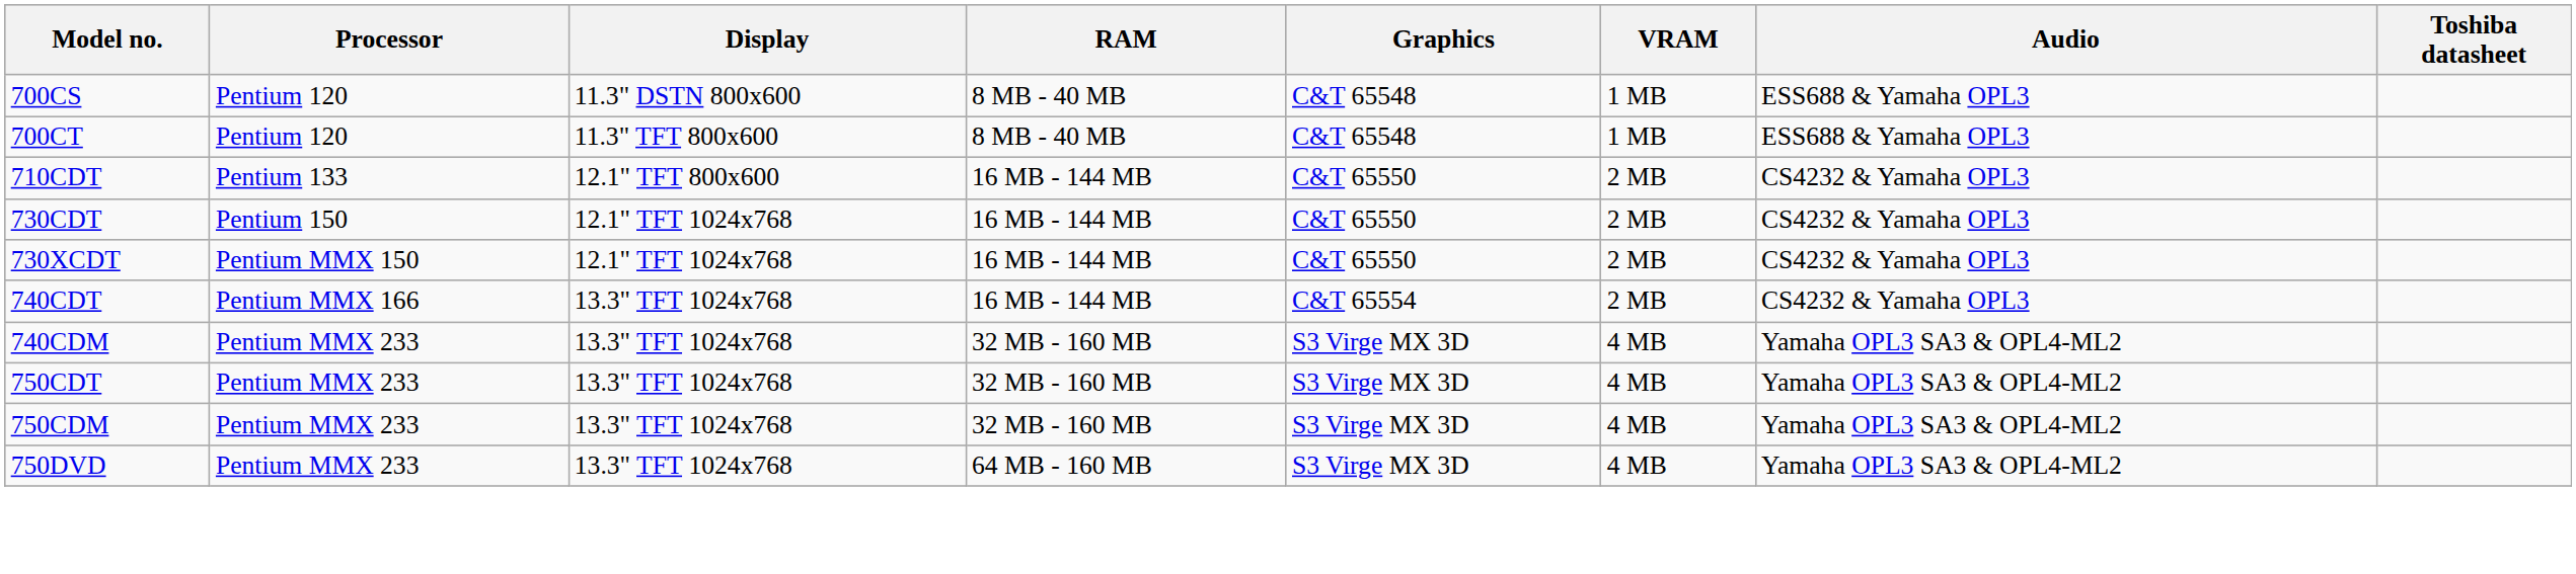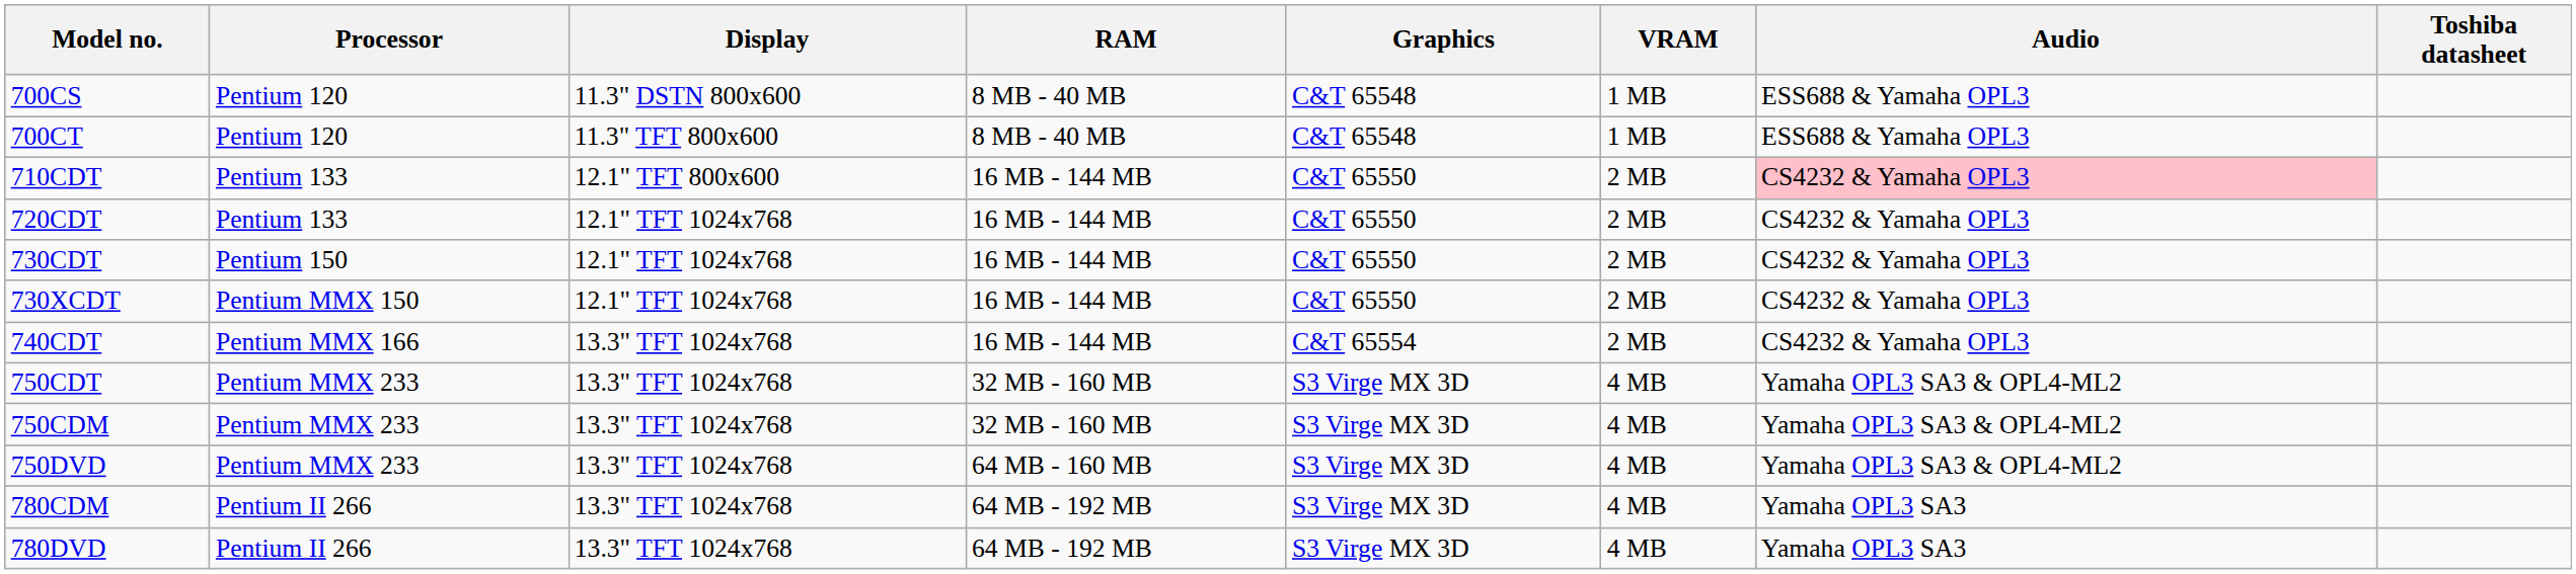 <table class="wikitable sortable" style="width:100%;">
 <tr>
 <th>Model no.</th>
 <th>Processor</th>
 <th>Display</th>
 <th>RAM</th>
 <th>Graphics</th>
 <th>VRAM</th>
 <th>Audio</th>
 <th>Toshiba<br>datasheet</th>
 </tr>
 <tr>
 <td><a href='#'> 700CS</a></td>
 <td><a href='#'>Pentium</a> 120</td>
 <td>11.3" <a href='#'>DSTN</a> 800x600</td>
 <td>8 MB - 40 MB</td>
 <td><a href='#'> C&T</a> 65548</td>
 <td>1 MB</td>
 <td>ESS688 & Yamaha <a href='#'>OPL3</a></td>
 <td></td>
 </tr>
 <tr>
 <td><a href='#'> 700CT</a></td>
 <td><a href='#'>Pentium</a> 120</td>
 <td>11.3" <a href='#'>TFT</a> 800x600</td>
 <td>8 MB - 40 MB</td>
 <td><a href='#'> C&T</a> 65548</td>
 <td>1 MB</td>
 <td>ESS688 & Yamaha <a href='#'>OPL3</a></td>
 <td></td>
 </tr>
 <tr>
 <td><a href='#'> 710CDT</a></td>
 <td><a href='#'>Pentium</a> 133</td>
 <td>12.1" <a href='#'>TFT</a> 800x600</td>
 <td>16 MB - 144 MB</td>
 <td><a href='#'> C&T</a> 65550</td>
 <td>2 MB</td>
+<td style="background: pink;">CS4232 & Yamaha <a href='#'>OPL3</a></td>
+<td></td>
+</tr>
+<tr>
+<td><a href='#'> 720CDT</a></td>
+<td><a href='#'>Pentium</a> 133</td>
+<td>12.1" <a href='#'>TFT</a> 1024x768</td>
+<td>16 MB - 144 MB</td>
+<td><a href='#'> C&T</a> 65550</td>
+<td>2 MB</td>
 <td>CS4232 & Yamaha <a href='#'>OPL3</a></td>
 <td></td>
 </tr>
 <tr>
 <td><a href='#'> 730CDT</a></td>
 <td><a href='#'>Pentium</a> 150</td>
 <td>12.1" <a href='#'>TFT</a> 1024x768</td>
 <td>16 MB - 144 MB</td>
 <td><a href='#'> C&T</a> 65550</td>
 <td>2 MB</td>
 <td>CS4232 & Yamaha <a href='#'>OPL3</a></td>
 <td></td>
 </tr>
 <tr>
 <td><a href='#'> 730XCDT</a></td>
 <td><a href='#'>Pentium MMX</a> 150</td>
 <td>12.1" <a href='#'>TFT</a> 1024x768</td>
 <td>16 MB - 144 MB</td>
 <td><a href='#'> C&T</a> 65550</td>
 <td>2 MB</td>
 <td>CS4232 & Yamaha <a href='#'>OPL3</a></td>
 <td></td>
 </tr>
 <tr>
 <td><a href='#'> 740CDT</a></td>
 <td><a href='#'>Pentium MMX</a> 166</td>
 <td>13.3" <a href='#'>TFT</a> 1024x768</td>
 <td>16 MB - 144 MB</td>
 <td><a href='#'> C&T</a> 65554</td>
 <td>2 MB</td>
 <td>CS4232 & Yamaha <a href='#'>OPL3</a></td>
 <td></td>
 </tr>
 <tr>
-<td><a href='#'> 740CDM</a></td>
-<td><a href='#'>Pentium MMX</a> 233</td>
-<td>13.3" <a href='#'>TFT</a> 1024x768</td>
-<td>32 MB - 160 MB</td>
-<td><a href='#'>S3 Virge</a> MX 3D</td>
-<td>4 MB</td>
-<td>Yamaha <a href='#'>OPL3</a> SA3 & OPL4-ML2</td>
-<td></td>
-</tr>
-<tr>
 <td><a href='#'> 750CDT</a></td>
 <td><a href='#'>Pentium MMX</a> 233</td>
 <td>13.3" <a href='#'>TFT</a> 1024x768</td>
 <td>32 MB - 160 MB</td>
 <td><a href='#'>S3 Virge</a> MX 3D</td>
 <td>4 MB</td>
 <td>Yamaha <a href='#'>OPL3</a> SA3 & OPL4-ML2</td>
 <td></td>
 </tr>
 <tr>
 <td><a href='#'> 750CDM</a></td>
 <td><a href='#'>Pentium MMX</a> 233</td>
 <td>13.3" <a href='#'>TFT</a> 1024x768</td>
 <td>32 MB - 160 MB</td>
 <td><a href='#'>S3 Virge</a> MX 3D</td>
 <td>4 MB</td>
 <td>Yamaha <a href='#'>OPL3</a> SA3 & OPL4-ML2</td>
 <td></td>
 </tr>
 <tr>
 <td><a href='#'> 750DVD</a></td>
 <td><a href='#'>Pentium MMX</a> 233</td>
 <td>13.3" <a href='#'>TFT</a> 1024x768</td>
 <td>64 MB - 160 MB</td>
 <td><a href='#'>S3 Virge</a> MX 3D</td>
 <td>4 MB</td>
 <td>Yamaha <a href='#'>OPL3</a> SA3 & OPL4-ML2</td>
 <td></td>
 </tr>
+<tr>
+<td><a href='#'> 780CDM</a></td>
+<td><a href='#'>Pentium II</a> 266</td>
+<td>13.3" <a href='#'>TFT</a> 1024x768</td>
+<td>64 MB - 192 MB</td>
+<td><a href='#'>S3 Virge</a> MX 3D</td>
+<td>4 MB</td>
+<td>Yamaha <a href='#'>OPL3</a> SA3</td>
+<td></td>
+</tr>
+<tr>
+<td><a href='#'> 780DVD</a></td>
+<td><a href='#'>Pentium II</a> 266</td>
+<td>13.3" <a href='#'>TFT</a> 1024x768</td>
+<td>64 MB - 192 MB</td>
+<td><a href='#'>S3 Virge</a> MX 3D</td>
+<td>4 MB</td>
+<td>Yamaha <a href='#'>OPL3</a> SA3</td>
+<td></td>
+</tr>
 </table>
